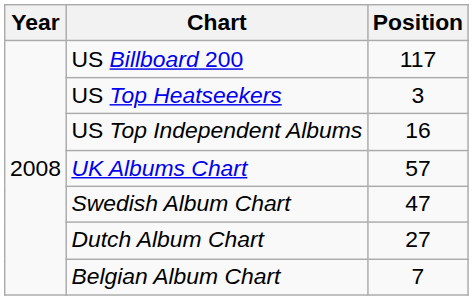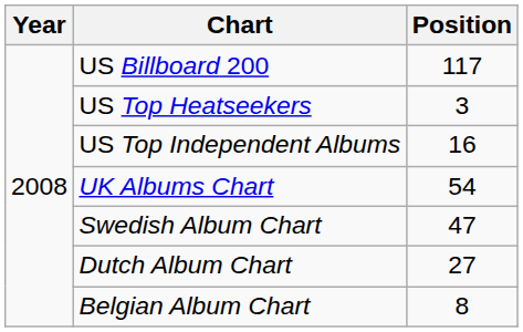 <table class="wikitable">
 <tr>
 <th>Year</th>
 <th>Chart</th>
 <th>Position</th>
 </tr>
 <tr>
 <td rowspan="7">2008</td>
 <td>US <a href='#'><em>Billboard</em> 200</a></td>
 <td align="center">117</td>
 </tr>
 <tr>
 <td>US <em><a href='#'>Top Heatseekers</a></em></td>
 <td align="center">3</td>
 </tr>
 <tr>
 <td>US <em>Top Independent Albums</em></td>
 <td align="center">16</td>
 </tr>
 <tr>
 <td><em><a href='#'>UK Albums Chart</a></em></td>
-<td align="center">57</td>
+<td align="center">54</td>
 </tr>
 <tr>
 <td><em>Swedish Album Chart</em></td>
 <td align="center">47</td>
 </tr>
 <tr>
 <td><em>Dutch Album Chart</em></td>
 <td align="center">27</td>
 </tr>
 <tr>
 <td><em>Belgian Album Chart</em></td>
-<td align="center">7</td>
+<td align="center">8</td>
 </tr>
 </table>
